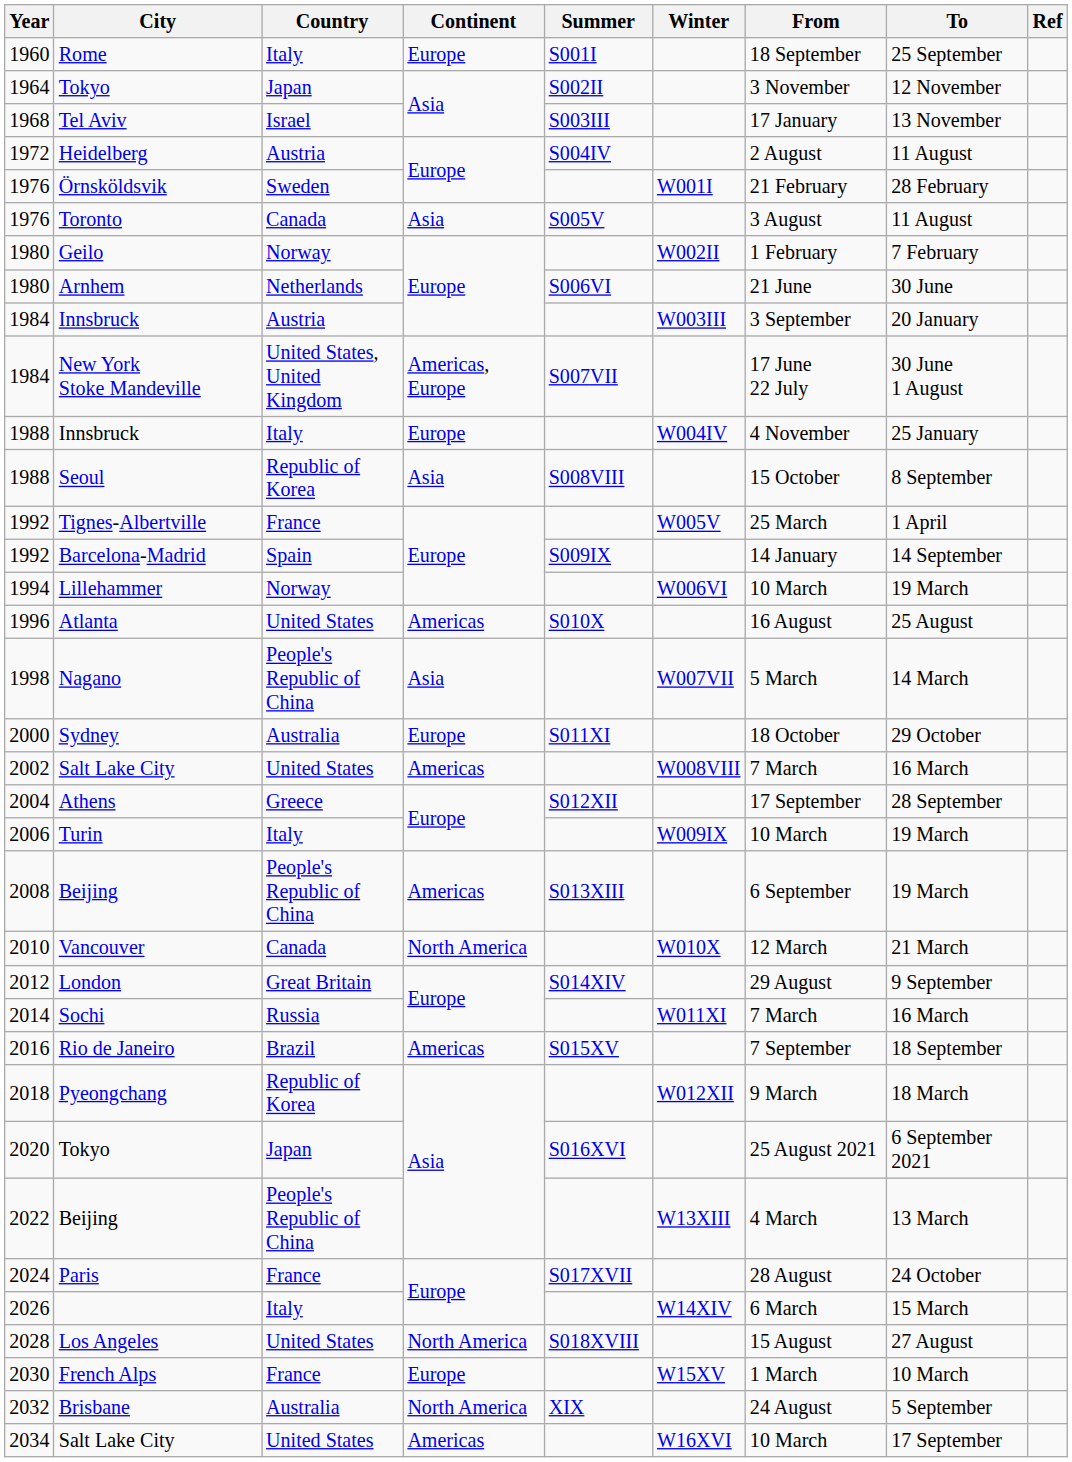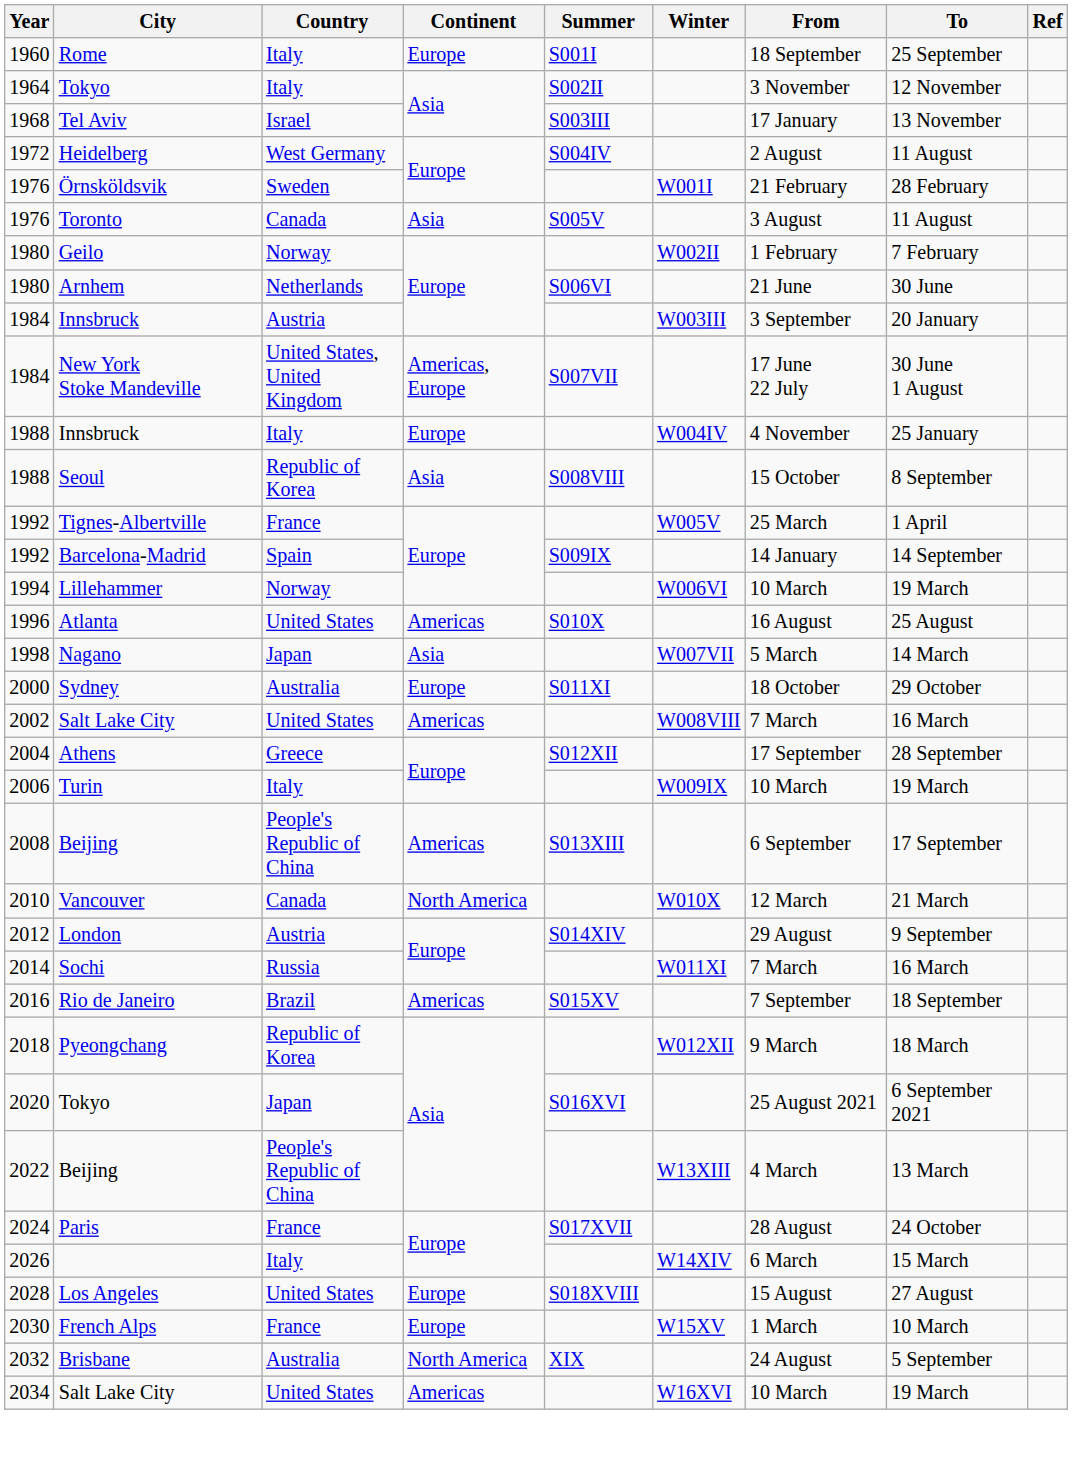 <table class="wikitable sortable" style="font-size:95%">
 <tr>
 <th>Year</th>
 <th width="150">City</th>
 <th width="100">Country</th>
 <th width="100">Continent</th>
 <th width="75">Summer</th>
 <th width="60">Winter</th>
 <th width="100" class="unsortable">From</th>
 <th width="100" class="unsortable">To</th>
 <th class="unsortable">Ref</th>
 </tr>
 <tr>
 <td style="text-align:center">1960</td>
 <td> <a href='#'>Rome</a></td>
 <td><a href='#'>Italy</a></td>
 <td><a href='#'>Europe</a></td>
 <td><a href='#'><span>S001</span>I</a></td>
 <td></td>
 <td>18 September</td>
 <td>25 September</td>
 <td></td>
 </tr>
 <tr>
 <td style="text-align:center">1964</td>
 <td> <a href='#'>Tokyo</a></td>
-<td><a href='#'>Japan</a></td>
+<td><a href='#'>Italy</a></td>
 <td rowspan="2"><a href='#'>Asia</a></td>
 <td><a href='#'><span>S002</span>II</a></td>
 <td></td>
 <td>3 November</td>
 <td>12 November</td>
 <td></td>
 </tr>
 <tr>
 <td style="text-align:center">1968</td>
 <td> <a href='#'>Tel Aviv</a></td>
 <td><a href='#'>Israel</a></td>
 <td><a href='#'><span>S003</span>III</a></td>
 <td></td>
 <td>17 January</td>
 <td>13 November</td>
 <td></td>
 </tr>
 <tr>
 <td style="text-align:center">1972</td>
 <td> <a href='#'>Heidelberg</a></td>
-<td><a href='#'>Austria</a></td>
+<td><a href='#'>West Germany</a></td>
 <td rowspan="2"><a href='#'>Europe</a></td>
 <td><a href='#'><span>S004</span>IV</a></td>
 <td></td>
 <td>2 August</td>
 <td>11 August</td>
 <td></td>
 </tr>
 <tr>
 <td style="text-align:center">1976</td>
 <td> <a href='#'>Örnsköldsvik</a></td>
 <td><a href='#'>Sweden</a></td>
 <td></td>
 <td><a href='#'><span>W001</span>I</a></td>
 <td>21 February</td>
 <td>28 February</td>
 <td></td>
 </tr>
 <tr>
 <td style="text-align:center">1976</td>
 <td> <a href='#'>Toronto</a></td>
 <td><a href='#'>Canada</a></td>
 <td><a href='#'>Asia</a></td>
 <td><a href='#'><span>S005</span>V</a></td>
 <td></td>
 <td>3 August</td>
 <td>11 August</td>
 </tr>
 <tr>
 <td style="text-align:center">1980</td>
 <td> <a href='#'>Geilo</a></td>
 <td><a href='#'>Norway</a></td>
 <td rowspan="3"><a href='#'>Europe</a></td>
 <td></td>
 <td><a href='#'><span>W002</span>II</a></td>
 <td>1 February</td>
 <td>7 February</td>
 <td></td>
 </tr>
 <tr>
 <td style="text-align:center">1980</td>
 <td> <a href='#'>Arnhem</a></td>
 <td><a href='#'>Netherlands</a></td>
 <td><a href='#'><span>S006</span>VI</a></td>
 <td></td>
 <td>21 June</td>
 <td>30 June</td>
 <td></td>
 </tr>
 <tr>
 <td style="text-align:center">1984</td>
 <td> <a href='#'>Innsbruck</a></td>
 <td><a href='#'>Austria</a></td>
 <td></td>
 <td><a href='#'><span>W003</span>III</a></td>
 <td>3 September</td>
 <td>20 January</td>
 <td></td>
 </tr>
 <tr>
 <td style="text-align:center">1984</td>
 <td> <a href='#'>New York</a><br> <a href='#'>Stoke Mandeville</a></td>
 <td><a href='#'>United States</a>, <br><a href='#'>United Kingdom</a></td>
 <td><a href='#'>Americas</a>,<br><a href='#'>Europe</a></td>
 <td><a href='#'><span>S007</span>VII</a></td>
 <td></td>
 <td>17 June<br>22 July</td>
 <td>30 June<br>1 August</td>
 <td></td>
 </tr>
 <tr>
 <td style="text-align:center">1988</td>
 <td> Innsbruck</td>
 <td><a href='#'>Italy</a></td>
 <td><a href='#'>Europe</a></td>
 <td></td>
 <td><a href='#'><span>W004</span>IV</a></td>
 <td>4 November</td>
 <td>25 January</td>
 <td></td>
 </tr>
 <tr>
 <td style="text-align:center">1988</td>
 <td> <a href='#'>Seoul</a></td>
 <td><a href='#'>Republic of Korea</a></td>
 <td><a href='#'>Asia</a></td>
 <td><a href='#'><span>S008</span>VIII</a></td>
 <td></td>
 <td>15 October</td>
 <td>8 September</td>
 <td></td>
 </tr>
 <tr>
 <td style="text-align:center">1992</td>
 <td> <a href='#'>Tignes</a>-<a href='#'>Albertville</a></td>
 <td><a href='#'>France</a></td>
 <td rowspan="3"><a href='#'>Europe</a></td>
 <td></td>
 <td><a href='#'><span>W005</span>V</a></td>
 <td>25 March</td>
 <td>1 April</td>
 <td></td>
 </tr>
 <tr>
 <td style="text-align:center">1992</td>
 <td> <a href='#'>Barcelona</a>-<a href='#'>Madrid</a></td>
 <td><a href='#'>Spain</a></td>
 <td><a href='#'><span>S009</span>IX</a></td>
 <td></td>
 <td>14 January</td>
 <td>14 September</td>
 <td></td>
 </tr>
 <tr>
 <td style="text-align:center">1994</td>
 <td> <a href='#'>Lillehammer</a></td>
 <td><a href='#'>Norway</a></td>
 <td></td>
 <td><a href='#'><span>W006</span>VI</a></td>
 <td>10 March</td>
 <td>19 March</td>
 <td></td>
 </tr>
 <tr>
 <td style="text-align:center">1996</td>
 <td> <a href='#'>Atlanta</a></td>
 <td><a href='#'>United States</a></td>
 <td><a href='#'>Americas</a></td>
 <td><a href='#'><span>S010</span>X</a></td>
 <td></td>
 <td>16 August</td>
 <td>25 August</td>
 <td></td>
 </tr>
 <tr>
 <td style="text-align:center">1998</td>
 <td> <a href='#'>Nagano</a></td>
-<td><a href='#'>People's Republic of China</a></td>
+<td><a href='#'>Japan</a></td>
 <td><a href='#'>Asia</a></td>
 <td></td>
 <td><a href='#'><span>W007</span>VII</a></td>
 <td>5 March</td>
 <td>14 March</td>
 <td></td>
 </tr>
 <tr>
 <td style="text-align:center">2000</td>
 <td> <a href='#'>Sydney</a></td>
 <td><a href='#'>Australia</a></td>
 <td><a href='#'>Europe</a></td>
 <td><a href='#'><span>S011</span>XI</a></td>
 <td></td>
 <td>18 October</td>
 <td>29 October</td>
 <td></td>
 </tr>
 <tr>
 <td style="text-align:center">2002</td>
 <td> <a href='#'>Salt Lake City</a></td>
 <td><a href='#'>United States</a></td>
 <td><a href='#'>Americas</a></td>
 <td></td>
 <td><a href='#'><span>W008</span>VIII</a></td>
 <td>7 March</td>
 <td>16 March</td>
 <td></td>
 </tr>
 <tr>
 <td style="text-align:center">2004</td>
 <td> <a href='#'>Athens</a></td>
 <td><a href='#'>Greece</a></td>
 <td rowspan="2"><a href='#'>Europe</a></td>
 <td><a href='#'><span>S012</span>XII</a></td>
 <td></td>
 <td>17 September</td>
 <td>28 September</td>
 <td></td>
 </tr>
 <tr>
 <td style="text-align:center">2006</td>
 <td> <a href='#'>Turin</a></td>
 <td><a href='#'>Italy</a></td>
 <td></td>
 <td><a href='#'><span>W009</span>IX</a></td>
 <td>10 March</td>
 <td>19 March</td>
 <td></td>
 </tr>
 <tr>
 <td style="text-align:center">2008</td>
 <td> <a href='#'>Beijing</a></td>
 <td><a href='#'>People's Republic of China</a></td>
 <td><a href='#'>Americas</a></td>
 <td><a href='#'><span>S013</span>XIII</a></td>
 <td></td>
 <td>6 September</td>
-<td>19 March</td>
+<td>17 September</td>
 <td></td>
 </tr>
 <tr>
 <td style="text-align:center">2010</td>
 <td> <a href='#'>Vancouver</a></td>
 <td><a href='#'>Canada</a></td>
 <td><a href='#'>North America</a></td>
 <td></td>
 <td><a href='#'><span>W010</span>X</a></td>
 <td>12 March</td>
 <td>21 March</td>
 <td></td>
 </tr>
 <tr>
 <td style="text-align:center">2012</td>
 <td> <a href='#'>London</a></td>
-<td><a href='#'>Great Britain</a></td>
+<td><a href='#'>Austria</a></td>
 <td rowspan="2"><a href='#'>Europe</a></td>
 <td><a href='#'><span>S014</span>XIV</a></td>
 <td></td>
 <td>29 August</td>
 <td>9 September</td>
 <td></td>
 </tr>
 <tr>
 <td style="text-align:center">2014</td>
 <td> <a href='#'>Sochi</a></td>
 <td><a href='#'>Russia</a></td>
 <td></td>
 <td><a href='#'><span>W011</span>XI</a></td>
 <td>7 March</td>
 <td>16 March</td>
 <td></td>
 </tr>
 <tr>
 <td style="text-align:center">2016</td>
 <td> <a href='#'>Rio de Janeiro</a></td>
 <td><a href='#'>Brazil</a></td>
 <td><a href='#'>Americas</a></td>
 <td><a href='#'><span>S015</span>XV</a></td>
 <td></td>
 <td>7 September</td>
 <td>18 September</td>
 <td></td>
 </tr>
 <tr>
 <td style="text-align:center">2018</td>
 <td> <a href='#'>Pyeongchang</a></td>
 <td><a href='#'>Republic of Korea</a></td>
 <td rowspan="3"><a href='#'>Asia</a></td>
 <td></td>
 <td><a href='#'><span>W012</span>XII</a></td>
 <td>9 March</td>
 <td>18 March</td>
 <td></td>
 </tr>
 <tr>
 <td style="text-align:center">2020</td>
 <td> Tokyo</td>
 <td><a href='#'>Japan</a></td>
 <td><a href='#'><span>S016</span>XVI</a></td>
 <td></td>
 <td>25 August 2021</td>
 <td>6 September 2021 </td>
 <td></td>
 </tr>
 <tr>
 <td style="text-align:center">2022</td>
 <td> Beijing</td>
 <td><a href='#'>People's Republic of China</a></td>
 <td></td>
 <td><a href='#'><span>W13</span>XIII</a></td>
 <td>4 March</td>
 <td>13 March</td>
 <td></td>
 </tr>
 <tr>
 <td style="text-align:center">2024</td>
 <td> <a href='#'>Paris</a></td>
 <td><a href='#'>France</a></td>
 <td rowspan="2"><a href='#'>Europe</a></td>
 <td><a href='#'><span>S017</span>XVII</a></td>
 <td></td>
 <td>28 August</td>
 <td>24 October</td>
 <td></td>
 </tr>
 <tr>
 <td style="text-align:center">2026</td>
 <td></td>
 <td><a href='#'>Italy</a></td>
 <td></td>
 <td><a href='#'><span>W14</span>XIV</a></td>
 <td>6 March</td>
 <td>15 March</td>
 <td></td>
 </tr>
 <tr>
 <td style="text-align:center">2028</td>
 <td> <a href='#'>Los Angeles</a></td>
 <td><a href='#'>United States</a></td>
-<td><a href='#'>North America</a></td>
+<td><a href='#'>Europe</a></td>
 <td><a href='#'><span>S018</span>XVIII</a></td>
 <td></td>
 <td>15 August</td>
 <td>27 August</td>
 <td></td>
 </tr>
 <tr>
 <td style="text-align:center">2030</td>
 <td> <a href='#'>French Alps</a></td>
 <td><a href='#'>France</a></td>
 <td><a href='#'>Europe</a></td>
 <td></td>
 <td><a href='#'><span>W15</span>XV</a></td>
 <td>1 March</td>
 <td>10 March</td>
 <td></td>
 </tr>
 <tr>
 <td style="text-align:center">2032</td>
 <td> <a href='#'>Brisbane</a></td>
 <td><a href='#'>Australia</a></td>
 <td><a href='#'>North America</a></td>
 <td><a href='#'>XIX</a></td>
 <td></td>
 <td>24 August</td>
 <td>5 September</td>
 <td></td>
 </tr>
 <tr>
 <td style="text-align:center">2034</td>
 <td> Salt Lake City</td>
 <td><a href='#'>United States</a></td>
 <td><a href='#'>Americas</a></td>
 <td></td>
 <td><a href='#'><span>W16</span>XVI</a></td>
 <td>10 March</td>
-<td>17 September</td>
+<td>19 March</td>
 <td></td>
 </tr>
 </table>
